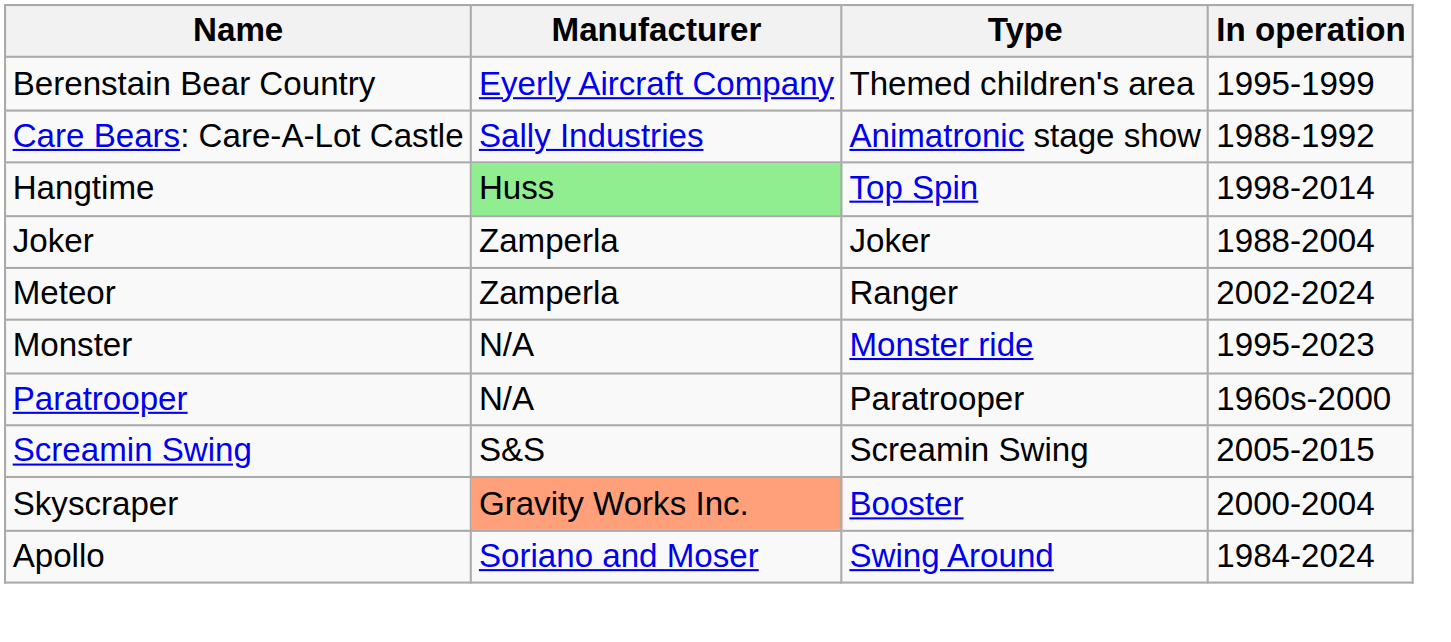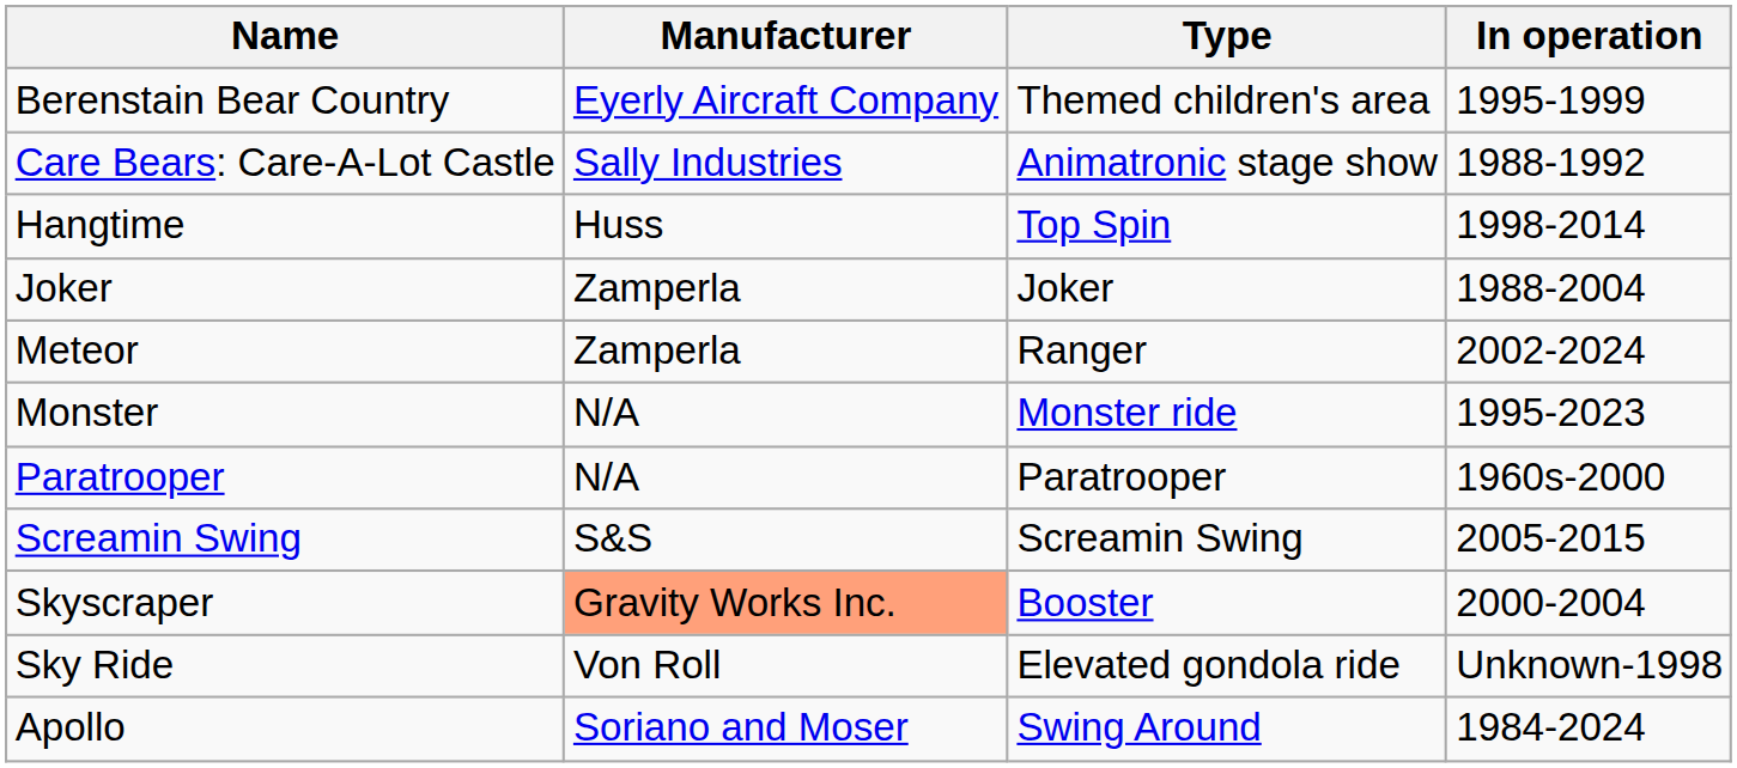 <table class="wikitable sortable">
 <tr>
 <th>Name</th>
 <th>Manufacturer</th>
 <th>Type</th>
 <th>In operation</th>
 </tr>
 <tr>
 <td>Berenstain Bear Country</td>
 <td><a href='#'>Eyerly Aircraft Company</a></td>
 <td>Themed children's area</td>
 <td>1995-1999</td>
 </tr>
 <tr>
 <td><a href='#'>Care Bears</a>: Care-A-Lot Castle</td>
 <td><a href='#'>Sally Industries</a></td>
 <td><a href='#'>Animatronic</a> stage show</td>
 <td>1988-1992</td>
 </tr>
 <tr>
 <td>Hangtime</td>
-<td style="background: lightgreen;">Huss</td>
+<td>Huss</td>
 <td><a href='#'>Top Spin</a></td>
 <td>1998-2014</td>
 </tr>
 <tr>
 <td>Joker</td>
 <td>Zamperla</td>
 <td>Joker</td>
 <td>1988-2004</td>
 </tr>
 <tr>
 <td>Meteor</td>
 <td>Zamperla</td>
 <td>Ranger</td>
 <td>2002-2024</td>
 </tr>
 <tr>
 <td>Monster</td>
 <td>N/A</td>
 <td><a href='#'>Monster ride</a></td>
 <td>1995-2023</td>
 </tr>
 <tr>
 <td><a href='#'>Paratrooper</a></td>
 <td>N/A</td>
 <td>Paratrooper</td>
 <td>1960s-2000</td>
 </tr>
 <tr>
 <td><a href='#'>Screamin Swing</a></td>
 <td>S&S</td>
 <td>Screamin Swing</td>
 <td>2005-2015</td>
 </tr>
 <tr>
 <td>Skyscraper</td>
 <td style="background: lightsalmon;">Gravity Works Inc.</td>
 <td><a href='#'>Booster</a></td>
 <td>2000-2004</td>
 </tr>
 <tr>
+<td>Sky Ride</td>
+<td>Von Roll</td>
+<td>Elevated gondola ride</td>
+<td>Unknown-1998</td>
+</tr>
+<tr>
 <td>Apollo</td>
 <td><a href='#'>Soriano and Moser</a></td>
 <td><a href='#'>Swing Around</a></td>
 <td>1984-2024</td>
 </tr>
 </table>
